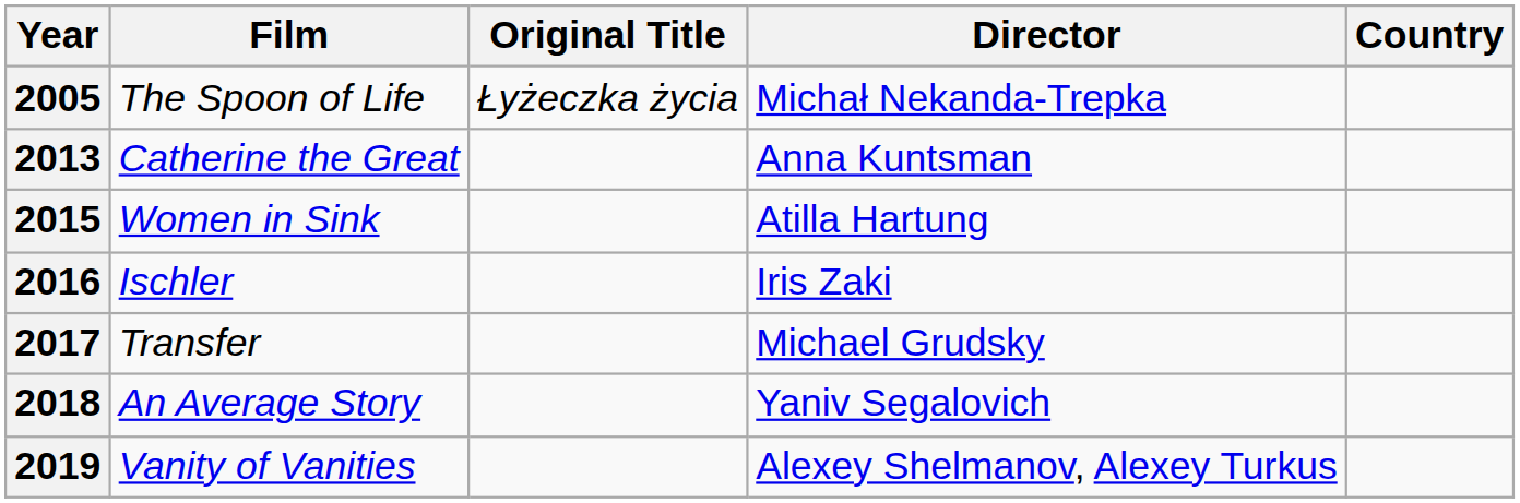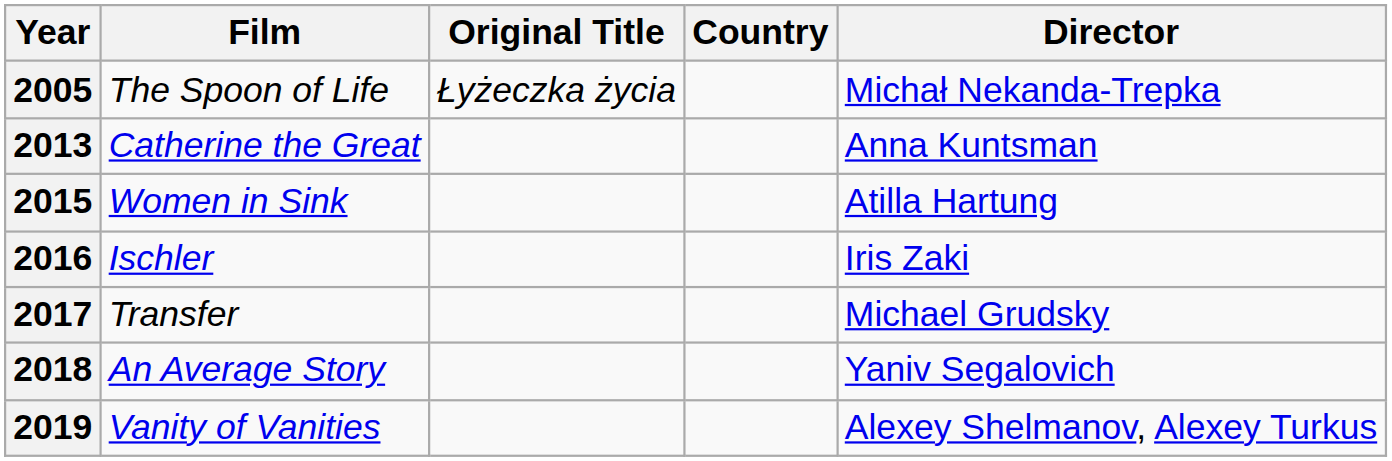 <table class="wikitable sortable">
 <tr>
 <th scope="col">Year</th>
 <th scope="col">Film</th>
 <th scope="col">Original Title</th>
+<th scope="col">Country</th>
 <th scope="col">Director</th>
-<th scope="col">Country</th>
 </tr>
 <tr>
 <th scope="row">2005</th>
 <td><em>The Spoon of Life</em></td>
 <td><em>Łyżeczka życia</em></td>
+<td></td>
 <td><a href='#'>Michał Nekanda-Trepka</a></td>
-<td></td>
 </tr>
 <tr>
 <th style="text-align:left;">2013</th>
 <td><em><a href='#'>Catherine the Great</a></em></td>
 <td></td>
+<td></td>
 <td><a href='#'>Anna Kuntsman</a></td>
-<td></td>
 </tr>
 <tr>
 <th scope="row">2015</th>
 <td><em><a href='#'>Women in Sink</a></em></td>
 <td></td>
+<td></td>
 <td><a href='#'>Atilla Hartung</a></td>
-<td></td>
 </tr>
 <tr>
 <th scope="row">2016</th>
 <td><em><a href='#'>Ischler</a></em></td>
 <td></td>
+<td></td>
 <td><a href='#'>Iris Zaki</a></td>
-<td></td>
 </tr>
 <tr>
 <th scope="row">2017</th>
 <td><em>Transfer</em></td>
 <td></td>
+<td></td>
 <td><a href='#'>Michael Grudsky</a></td>
-<td></td>
 </tr>
 <tr>
 <th scope="row">2018</th>
 <td><em><a href='#'>An Average Story</a></em></td>
 <td></td>
+<td></td>
 <td><a href='#'>Yaniv Segalovich</a></td>
-<td></td>
 </tr>
 <tr>
 <th>2019</th>
 <td><em><a href='#'>Vanity of Vanities</a></em></td>
 <td></td>
+<td></td>
 <td><a href='#'>Alexey Shelmanov</a>, <a href='#'>Alexey Turkus</a></td>
-<td></td>
 </tr>
 </table>
